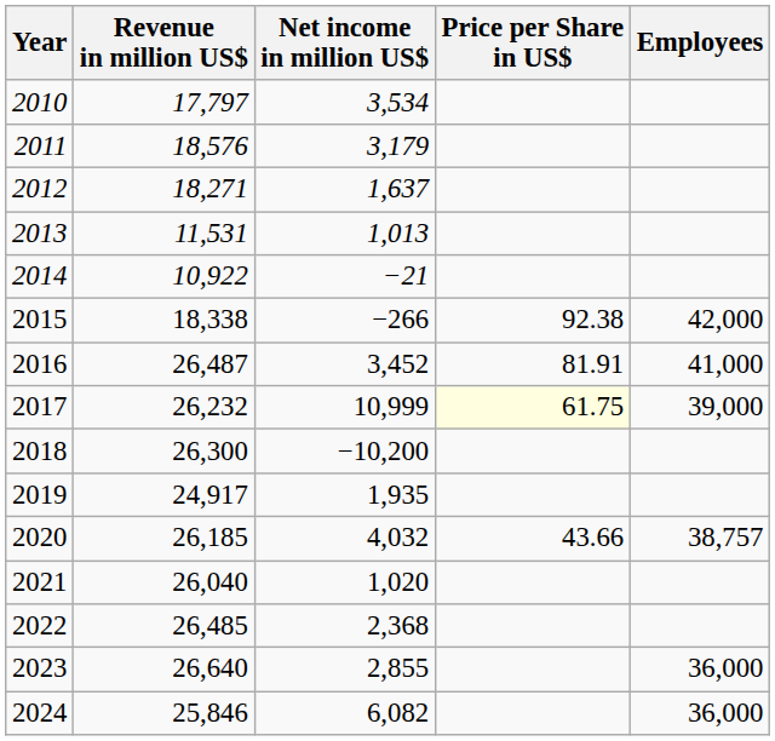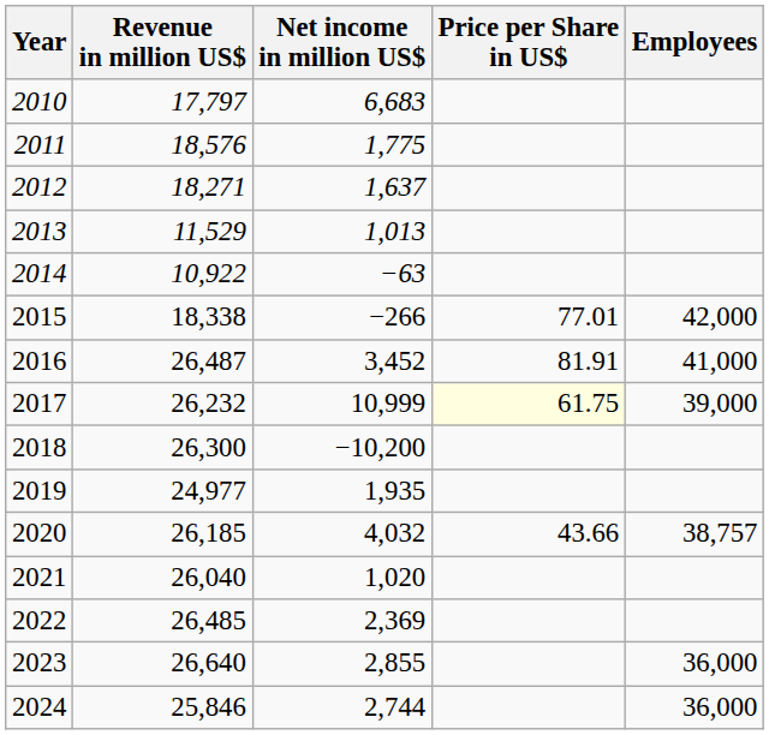 <table class="wikitable float-left" style="text-align:right;">
 <tr>
 <th>Year</th>
 <th>Revenue<br>in million US$</th>
 <th>Net income<br>in million US$</th>
 <th>Price per Share<br>in US$</th>
 <th>Employees</th>
 </tr>
 <tr>
 <td><em>2010</em></td>
 <td><em>17,797</em></td>
-<td><em>3,534</em></td>
+<td><em>6,683</em></td>
 <td></td>
 <td></td>
 </tr>
 <tr>
 <td><em>2011</em></td>
 <td><em>18,576</em></td>
-<td><em>3,179</em></td>
+<td><em>1,775</em></td>
 <td></td>
 <td></td>
 </tr>
 <tr>
 <td><em>2012</em></td>
 <td><em>18,271</em></td>
 <td><em>1,637</em></td>
 <td></td>
 <td></td>
 </tr>
 <tr>
 <td><em>2013</em></td>
-<td><em>11,531</em></td>
+<td><em>11,529</em></td>
 <td><em>1,013</em></td>
 <td></td>
 <td></td>
 </tr>
 <tr>
 <td><em>2014</em></td>
 <td><em>10,922</em></td>
-<td><em>−21</em></td>
+<td><em>−63</em></td>
 <td></td>
 <td></td>
 </tr>
 <tr>
 <td>2015</td>
 <td>18,338</td>
 <td>−266</td>
-<td>92.38</td>
+<td>77.01</td>
 <td>42,000</td>
 </tr>
 <tr>
 <td>2016</td>
 <td>26,487</td>
 <td>3,452</td>
 <td>81.91</td>
 <td>41,000</td>
 </tr>
 <tr>
 <td>2017</td>
 <td>26,232</td>
 <td>10,999</td>
 <td style="background: lightyellow;">61.75</td>
 <td>39,000</td>
 </tr>
 <tr>
 <td>2018</td>
 <td>26,300</td>
 <td>−10,200</td>
 <td></td>
 <td></td>
 </tr>
 <tr>
 <td>2019</td>
-<td>24,917</td>
+<td>24,977</td>
 <td>1,935</td>
 <td></td>
 <td></td>
 </tr>
 <tr>
 <td>2020</td>
 <td>26,185</td>
 <td>4,032</td>
 <td>43.66</td>
 <td>38,757</td>
 </tr>
 <tr>
 <td>2021</td>
 <td>26,040</td>
 <td>1,020</td>
 <td></td>
 <td></td>
 </tr>
 <tr>
 <td>2022</td>
 <td>26,485</td>
-<td>2,368</td>
+<td>2,369</td>
 <td></td>
 <td></td>
 </tr>
 <tr>
 <td>2023</td>
 <td>26,640</td>
 <td>2,855</td>
 <td></td>
 <td>36,000</td>
 </tr>
 <tr>
 <td>2024</td>
 <td>25,846</td>
-<td>6,082</td>
+<td>2,744</td>
 <td></td>
 <td>36,000</td>
 </tr>
 </table>
